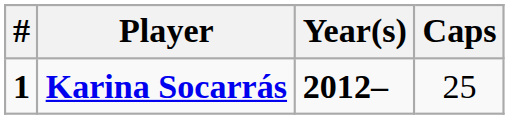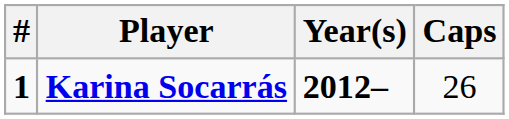 <table class="wikitable sortable">
 <tr>
 <th width=>#</th>
 <th width=>Player</th>
 <th width=>Year(s)</th>
 <th width=>Caps</th>
 </tr>
 <tr>
 <td align=center><strong>1</strong></td>
 <td><strong><a href='#'>Karina Socarrás</a></strong></td>
 <td><strong>2012–</strong></td>
-<td align=center>25<br></td>
+<td align=center>26<br></td>
 </tr>
 </table>
